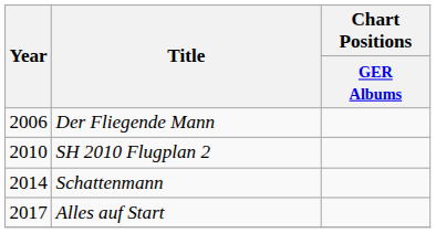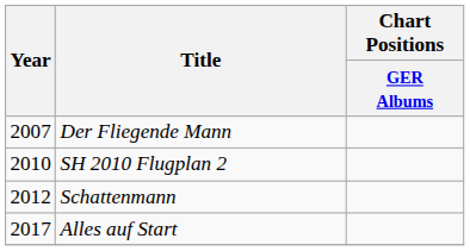 <table class="wikitable">
 <tr>
 <th width="28" rowspan="2"><strong>Year</strong></th>
 <th width="220" rowspan="2"><strong>Title</strong></th>
 <th colspan="2"><strong>Chart Positions</strong></th>
 </tr>
 <tr>
 <th width="85"><small><a href='#'>GER <br>Albums</a></small></th>
 </tr>
 <tr>
-<td align="left">2006</td>
+<td align="left">2007</td>
 <td><em>Der Fliegende Mann</em></td>
 <td></td>
 </tr>
 <tr>
 <td align="left">2010</td>
 <td><em>SH 2010 Flugplan 2</em></td>
 <td></td>
 </tr>
 <tr>
-<td align="left">2014</td>
+<td align="left">2012</td>
 <td><em>Schattenmann</em></td>
 <td></td>
 </tr>
 <tr>
 <td align="left">2017</td>
 <td><em>Alles auf Start</em></td>
 <td></td>
 </tr>
 <tr>
 </tr>
 </table>
